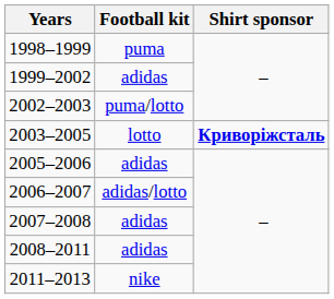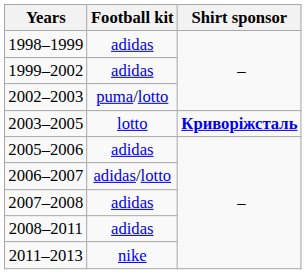 <table class="wikitable" style="text-align: center">
 <tr>
 <th>Years</th>
 <th>Football kit</th>
 <th>Shirt sponsor</th>
 </tr>
 <tr>
 <td>1998–1999</td>
-<td><a href='#'>puma</a></td>
+<td><a href='#'>adidas</a></td>
 <td rowspan=3> –</td>
 </tr>
 <tr>
 <td>1999–2002</td>
 <td><a href='#'>adidas</a></td>
 </tr>
 <tr>
 <td>2002–2003</td>
 <td><a href='#'>puma</a>/<a href='#'>lotto</a></td>
 </tr>
 <tr>
 <td>2003–2005</td>
 <td><a href='#'>lotto</a></td>
 <td><strong><a href='#'>Криворіжсталь</a></strong></td>
 </tr>
 <tr>
 <td>2005–2006</td>
 <td><a href='#'>adidas</a></td>
 <td rowspan=5> –</td>
 </tr>
 <tr>
 <td>2006–2007</td>
 <td><a href='#'>adidas</a>/<a href='#'>lotto</a></td>
 </tr>
 <tr>
 <td>2007–2008</td>
 <td><a href='#'>adidas</a></td>
 </tr>
 <tr>
 <td>2008–2011</td>
 <td><a href='#'>adidas</a></td>
 </tr>
 <tr>
 <td>2011–2013</td>
 <td><a href='#'>nike</a></td>
 </tr>
 </table>
